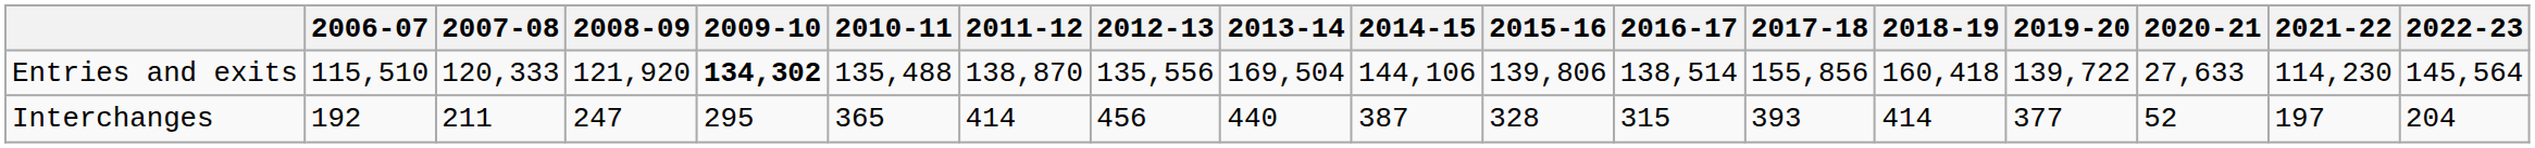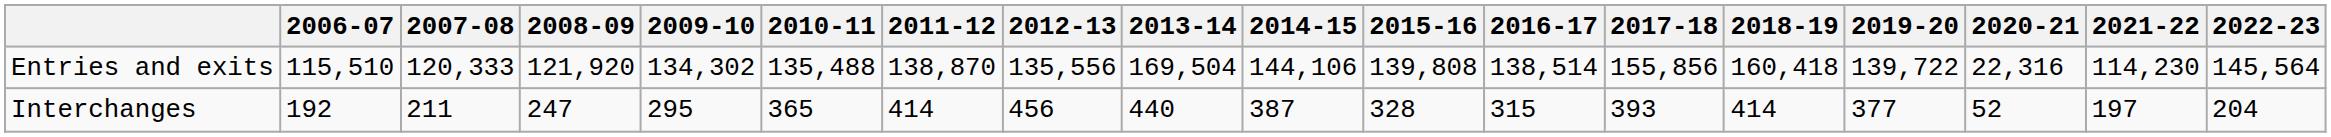 <table class="wikitable">
 <tr>
 <th></th>
 <th>2006-07</th>
 <th>2007-08</th>
 <th>2008-09</th>
 <th>2009-10</th>
 <th>2010-11</th>
 <th>2011-12</th>
 <th>2012-13</th>
 <th>2013-14</th>
 <th>2014-15</th>
 <th>2015-16</th>
 <th>2016-17</th>
 <th>2017-18</th>
 <th>2018-19</th>
 <th>2019-20</th>
 <th>2020-21</th>
 <th>2021-22</th>
 <th>2022-23</th>
 </tr>
 <tr>
 <td>Entries and exits</td>
 <td>115,510</td>
 <td>120,333</td>
 <td>121,920</td>
-<td><strong>134,302</strong></td>
+<td>134,302</td>
 <td>135,488</td>
 <td>138,870</td>
 <td>135,556</td>
 <td>169,504</td>
 <td>144,106</td>
-<td>139,806</td>
+<td>139,808</td>
 <td>138,514</td>
 <td>155,856</td>
 <td>160,418</td>
 <td>139,722</td>
-<td>27,633</td>
+<td>22,316</td>
 <td>114,230</td>
 <td>145,564</td>
 </tr>
 <tr>
 <td>Interchanges</td>
 <td>192</td>
 <td>211</td>
 <td>247</td>
 <td>295</td>
 <td>365</td>
 <td>414</td>
 <td>456</td>
 <td>440</td>
 <td>387</td>
 <td>328</td>
 <td>315</td>
 <td>393</td>
 <td>414</td>
 <td>377</td>
 <td>52</td>
 <td>197</td>
 <td>204</td>
 </tr>
 </table>
